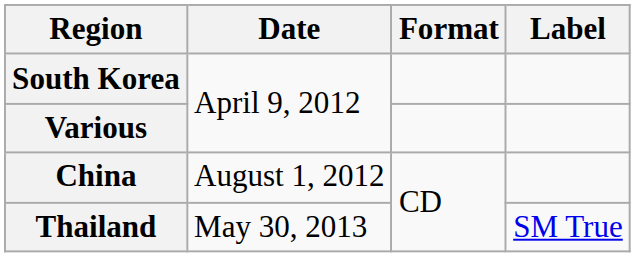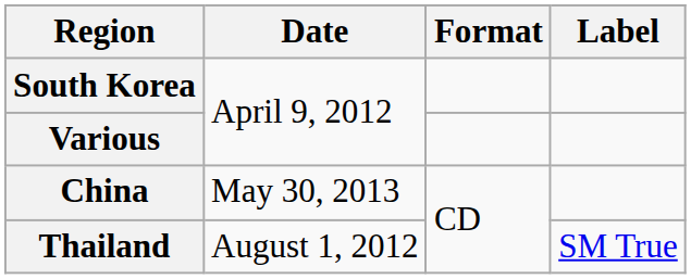 <table class="wikitable plainrowheaders">
 <tr>
 <th scope="col">Region</th>
 <th scope="col">Date</th>
 <th scope="col">Format</th>
 <th scope="col">Label</th>
 </tr>
 <tr>
 <th scope="row">South Korea</th>
 <td rowspan="2">April 9, 2012</td>
 <td></td>
 <td></td>
 </tr>
 <tr>
 <th scope="row">Various </th>
 <td></td>
 <td></td>
 </tr>
 <tr>
 <th scope="row">China</th>
-<td>August 1, 2012</td>
+<td>May 30, 2013</td>
 <td rowspan="2">CD</td>
 <td></td>
 </tr>
 <tr>
 <th scope="row">Thailand</th>
-<td>May 30, 2013</td>
+<td>August 1, 2012</td>
 <td><a href='#'>SM True</a></td>
 </tr>
 </table>
